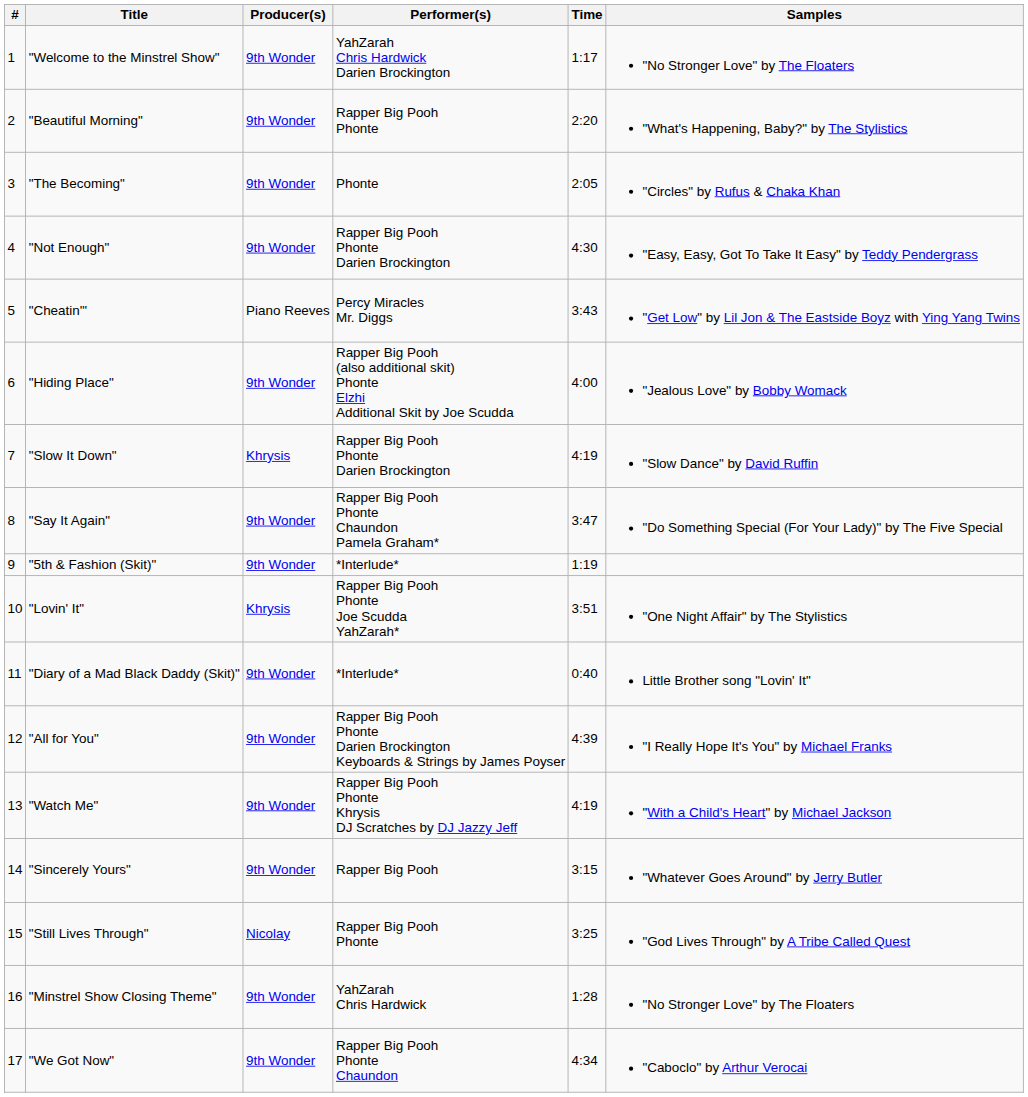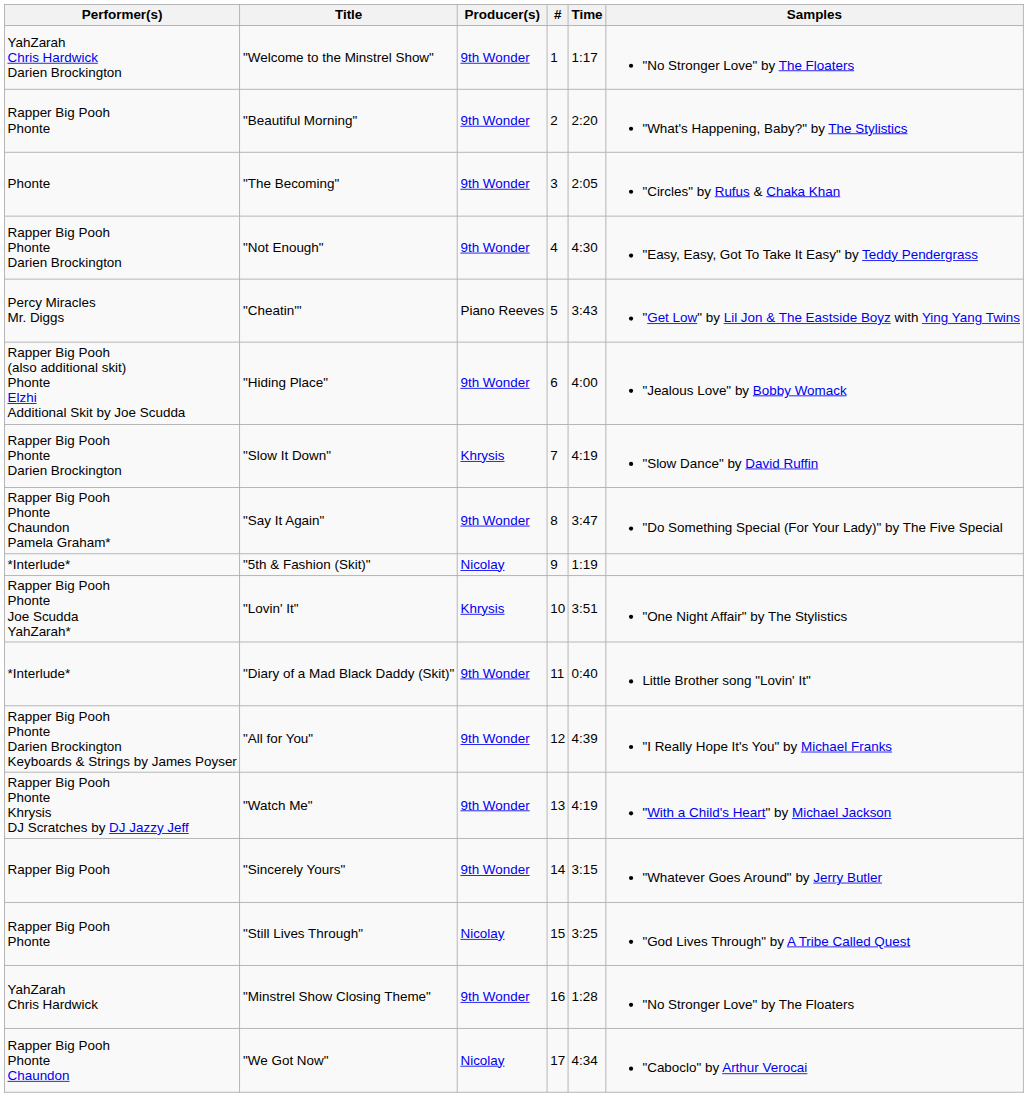 <table class="wikitable">
 <tr>
-<th align="center">#</th>
+<th align="center">Performer(s)</th>
 <th align="center">Title</th>
 <th align="center">Producer(s)</th>
-<th align="center">Performer(s)</th>
+<th align="center">#</th>
 <th align="center">Time</th>
 <th align="center">Samples</th>
 </tr>
 <tr>
-<td>1</td>
+<td>YahZarah<br><a href='#'>Chris Hardwick</a><br>Darien Brockington</td>
 <td>"Welcome to the Minstrel Show"</td>
 <td><a href='#'>9th Wonder</a></td>
-<td>YahZarah<br><a href='#'>Chris Hardwick</a><br>Darien Brockington</td>
+<td>1</td>
 <td>1:17</td>
 <td><br><ul><li>"No Stronger Love" by <a href='#'>The Floaters</a></li></ul></td>
 </tr>
 <tr>
-<td>2</td>
+<td>Rapper Big Pooh<br>Phonte</td>
 <td>"Beautiful Morning"</td>
 <td><a href='#'>9th Wonder</a></td>
-<td>Rapper Big Pooh<br>Phonte</td>
+<td>2</td>
 <td>2:20</td>
 <td><br><ul><li>"What's Happening, Baby?" by <a href='#'>The Stylistics</a></li></ul></td>
 </tr>
 <tr>
-<td>3</td>
+<td>Phonte</td>
 <td>"The Becoming"</td>
 <td><a href='#'>9th Wonder</a></td>
-<td>Phonte</td>
+<td>3</td>
 <td>2:05</td>
 <td><br><ul><li>"Circles" by <a href='#'>Rufus</a> & <a href='#'>Chaka Khan</a></li></ul></td>
 </tr>
 <tr>
-<td>4</td>
+<td>Rapper Big Pooh<br>Phonte<br>Darien Brockington</td>
 <td>"Not Enough"</td>
 <td><a href='#'>9th Wonder</a></td>
-<td>Rapper Big Pooh<br>Phonte<br>Darien Brockington</td>
+<td>4</td>
 <td>4:30</td>
 <td><br><ul><li>"Easy, Easy, Got To Take It Easy" by <a href='#'>Teddy Pendergrass</a></li></ul></td>
 </tr>
 <tr>
-<td>5</td>
+<td>Percy Miracles <br> Mr. Diggs</td>
 <td>"Cheatin'"</td>
 <td>Piano Reeves</td>
-<td>Percy Miracles <br> Mr. Diggs</td>
+<td>5</td>
 <td>3:43</td>
 <td><br><ul><li>"<a href='#'>Get Low</a>" by <a href='#'>Lil Jon & The Eastside Boyz</a> with <a href='#'>Ying Yang Twins</a></li></ul></td>
 </tr>
 <tr>
-<td>6</td>
+<td>Rapper Big Pooh <br>(also additional skit)<br>Phonte<br><a href='#'>Elzhi</a><br>Additional Skit by Joe Scudda</td>
 <td>"Hiding Place"</td>
 <td><a href='#'>9th Wonder</a></td>
-<td>Rapper Big Pooh <br>(also additional skit)<br>Phonte<br><a href='#'>Elzhi</a><br>Additional Skit by Joe Scudda</td>
+<td>6</td>
 <td>4:00</td>
 <td><br><ul><li>"Jealous Love" by <a href='#'>Bobby Womack</a></li></ul></td>
 </tr>
 <tr>
-<td>7</td>
+<td>Rapper Big Pooh<br>Phonte<br>Darien Brockington</td>
 <td>"Slow It Down"</td>
 <td><a href='#'>Khrysis</a></td>
-<td>Rapper Big Pooh<br>Phonte<br>Darien Brockington</td>
+<td>7</td>
 <td>4:19</td>
 <td><br><ul><li>"Slow Dance" by <a href='#'>David Ruffin</a></li></ul></td>
 </tr>
 <tr>
-<td>8</td>
+<td>Rapper Big Pooh<br>Phonte<br>Chaundon<br>Pamela Graham*</td>
 <td>"Say It Again"</td>
 <td><a href='#'>9th Wonder</a></td>
-<td>Rapper Big Pooh<br>Phonte<br>Chaundon<br>Pamela Graham*</td>
+<td>8</td>
 <td>3:47</td>
 <td><br><ul><li>"Do Something Special (For Your Lady)" by The Five Special</li></ul></td>
 </tr>
 <tr>
+<td>*Interlude*</td>
+<td>"5th & Fashion (Skit)"</td>
+<td><a href='#'>Nicolay</a></td>
 <td>9</td>
-<td>"5th & Fashion (Skit)"</td>
-<td><a href='#'>9th Wonder</a></td>
-<td>*Interlude*</td>
 <td>1:19</td>
 <td></td>
 </tr>
 <tr>
-<td>10</td>
+<td>Rapper Big Pooh<br>Phonte<br>Joe Scudda<br>YahZarah*</td>
 <td>"Lovin' It"</td>
 <td><a href='#'>Khrysis</a></td>
-<td>Rapper Big Pooh<br>Phonte<br>Joe Scudda<br>YahZarah*</td>
+<td>10</td>
 <td>3:51</td>
 <td><br><ul><li>"One Night Affair" by The Stylistics</li></ul></td>
 </tr>
 <tr>
-<td>11</td>
+<td>*Interlude*</td>
 <td>"Diary of a Mad Black Daddy (Skit)"</td>
 <td><a href='#'>9th Wonder</a></td>
-<td>*Interlude*</td>
+<td>11</td>
 <td>0:40</td>
 <td><br><ul><li>Little Brother song "Lovin' It"</li></ul></td>
 </tr>
 <tr>
-<td>12</td>
+<td>Rapper Big Pooh<br>Phonte<br>Darien Brockington<br>Keyboards & Strings by James Poyser</td>
 <td>"All for You"</td>
 <td><a href='#'>9th Wonder</a></td>
-<td>Rapper Big Pooh<br>Phonte<br>Darien Brockington<br>Keyboards & Strings by James Poyser</td>
+<td>12</td>
 <td>4:39</td>
 <td><br><ul><li>"I Really Hope It's You" by <a href='#'>Michael Franks</a></li></ul></td>
 </tr>
 <tr>
-<td>13</td>
+<td>Rapper Big Pooh<br>Phonte<br>Khrysis<br>DJ Scratches by <a href='#'>DJ Jazzy Jeff</a></td>
 <td>"Watch Me"</td>
 <td><a href='#'>9th Wonder</a></td>
-<td>Rapper Big Pooh<br>Phonte<br>Khrysis<br>DJ Scratches by <a href='#'>DJ Jazzy Jeff</a></td>
+<td>13</td>
 <td>4:19</td>
 <td><br><ul><li>"<a href='#'>With a Child's Heart</a>" by <a href='#'>Michael Jackson</a></li></ul></td>
 </tr>
 <tr>
-<td>14</td>
+<td>Rapper Big Pooh</td>
 <td>"Sincerely Yours"</td>
 <td><a href='#'>9th Wonder</a></td>
-<td>Rapper Big Pooh</td>
+<td>14</td>
 <td>3:15</td>
 <td><br><ul><li>"Whatever Goes Around" by <a href='#'>Jerry Butler</a></li></ul></td>
 </tr>
 <tr>
-<td>15</td>
+<td>Rapper Big Pooh<br>Phonte</td>
 <td>"Still Lives Through"</td>
 <td><a href='#'>Nicolay</a></td>
-<td>Rapper Big Pooh<br>Phonte</td>
+<td>15</td>
 <td>3:25</td>
 <td><br><ul><li>"God Lives Through" by <a href='#'>A Tribe Called Quest</a></li></ul></td>
 </tr>
 <tr>
-<td>16</td>
+<td>YahZarah<br>Chris Hardwick</td>
 <td>"Minstrel Show Closing Theme"</td>
 <td><a href='#'>9th Wonder</a></td>
-<td>YahZarah<br>Chris Hardwick</td>
+<td>16</td>
 <td>1:28</td>
 <td><br><ul><li>"No Stronger Love" by The Floaters</li></ul></td>
 </tr>
 <tr>
+<td>Rapper Big Pooh<br>Phonte<br><a href='#'>Chaundon</a></td>
+<td>"We Got Now"</td>
+<td><a href='#'>Nicolay</a></td>
 <td>17</td>
-<td>"We Got Now"</td>
-<td><a href='#'>9th Wonder</a></td>
-<td>Rapper Big Pooh<br>Phonte<br><a href='#'>Chaundon</a></td>
 <td>4:34</td>
 <td><br><ul><li>"Caboclo" by <a href='#'>Arthur Verocai</a></li></ul></td>
 </tr>
 </table>
